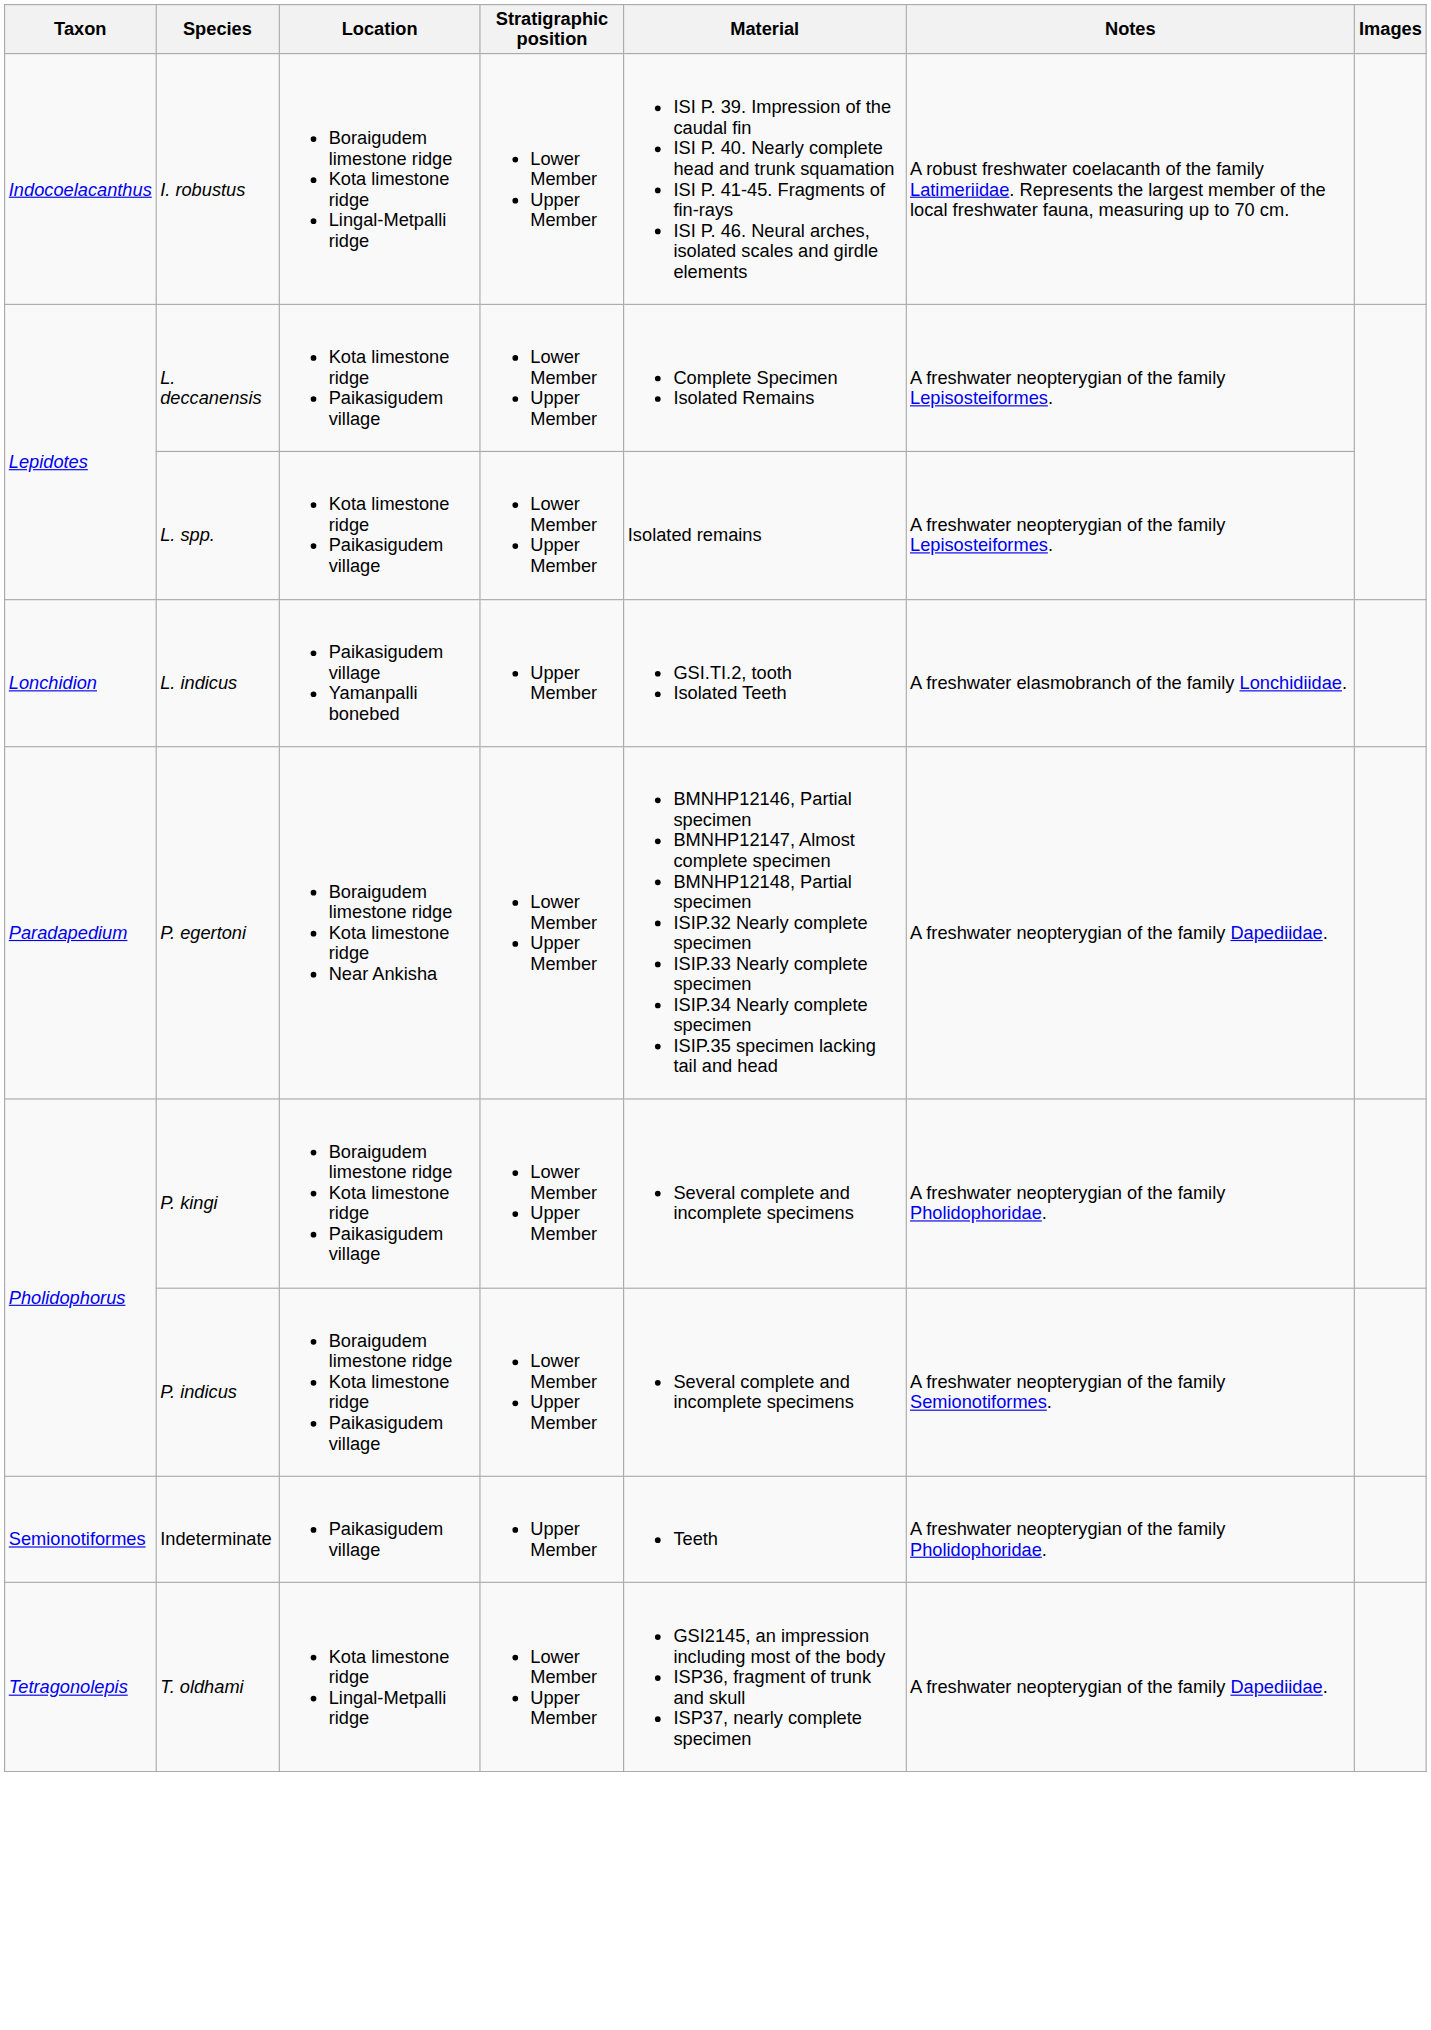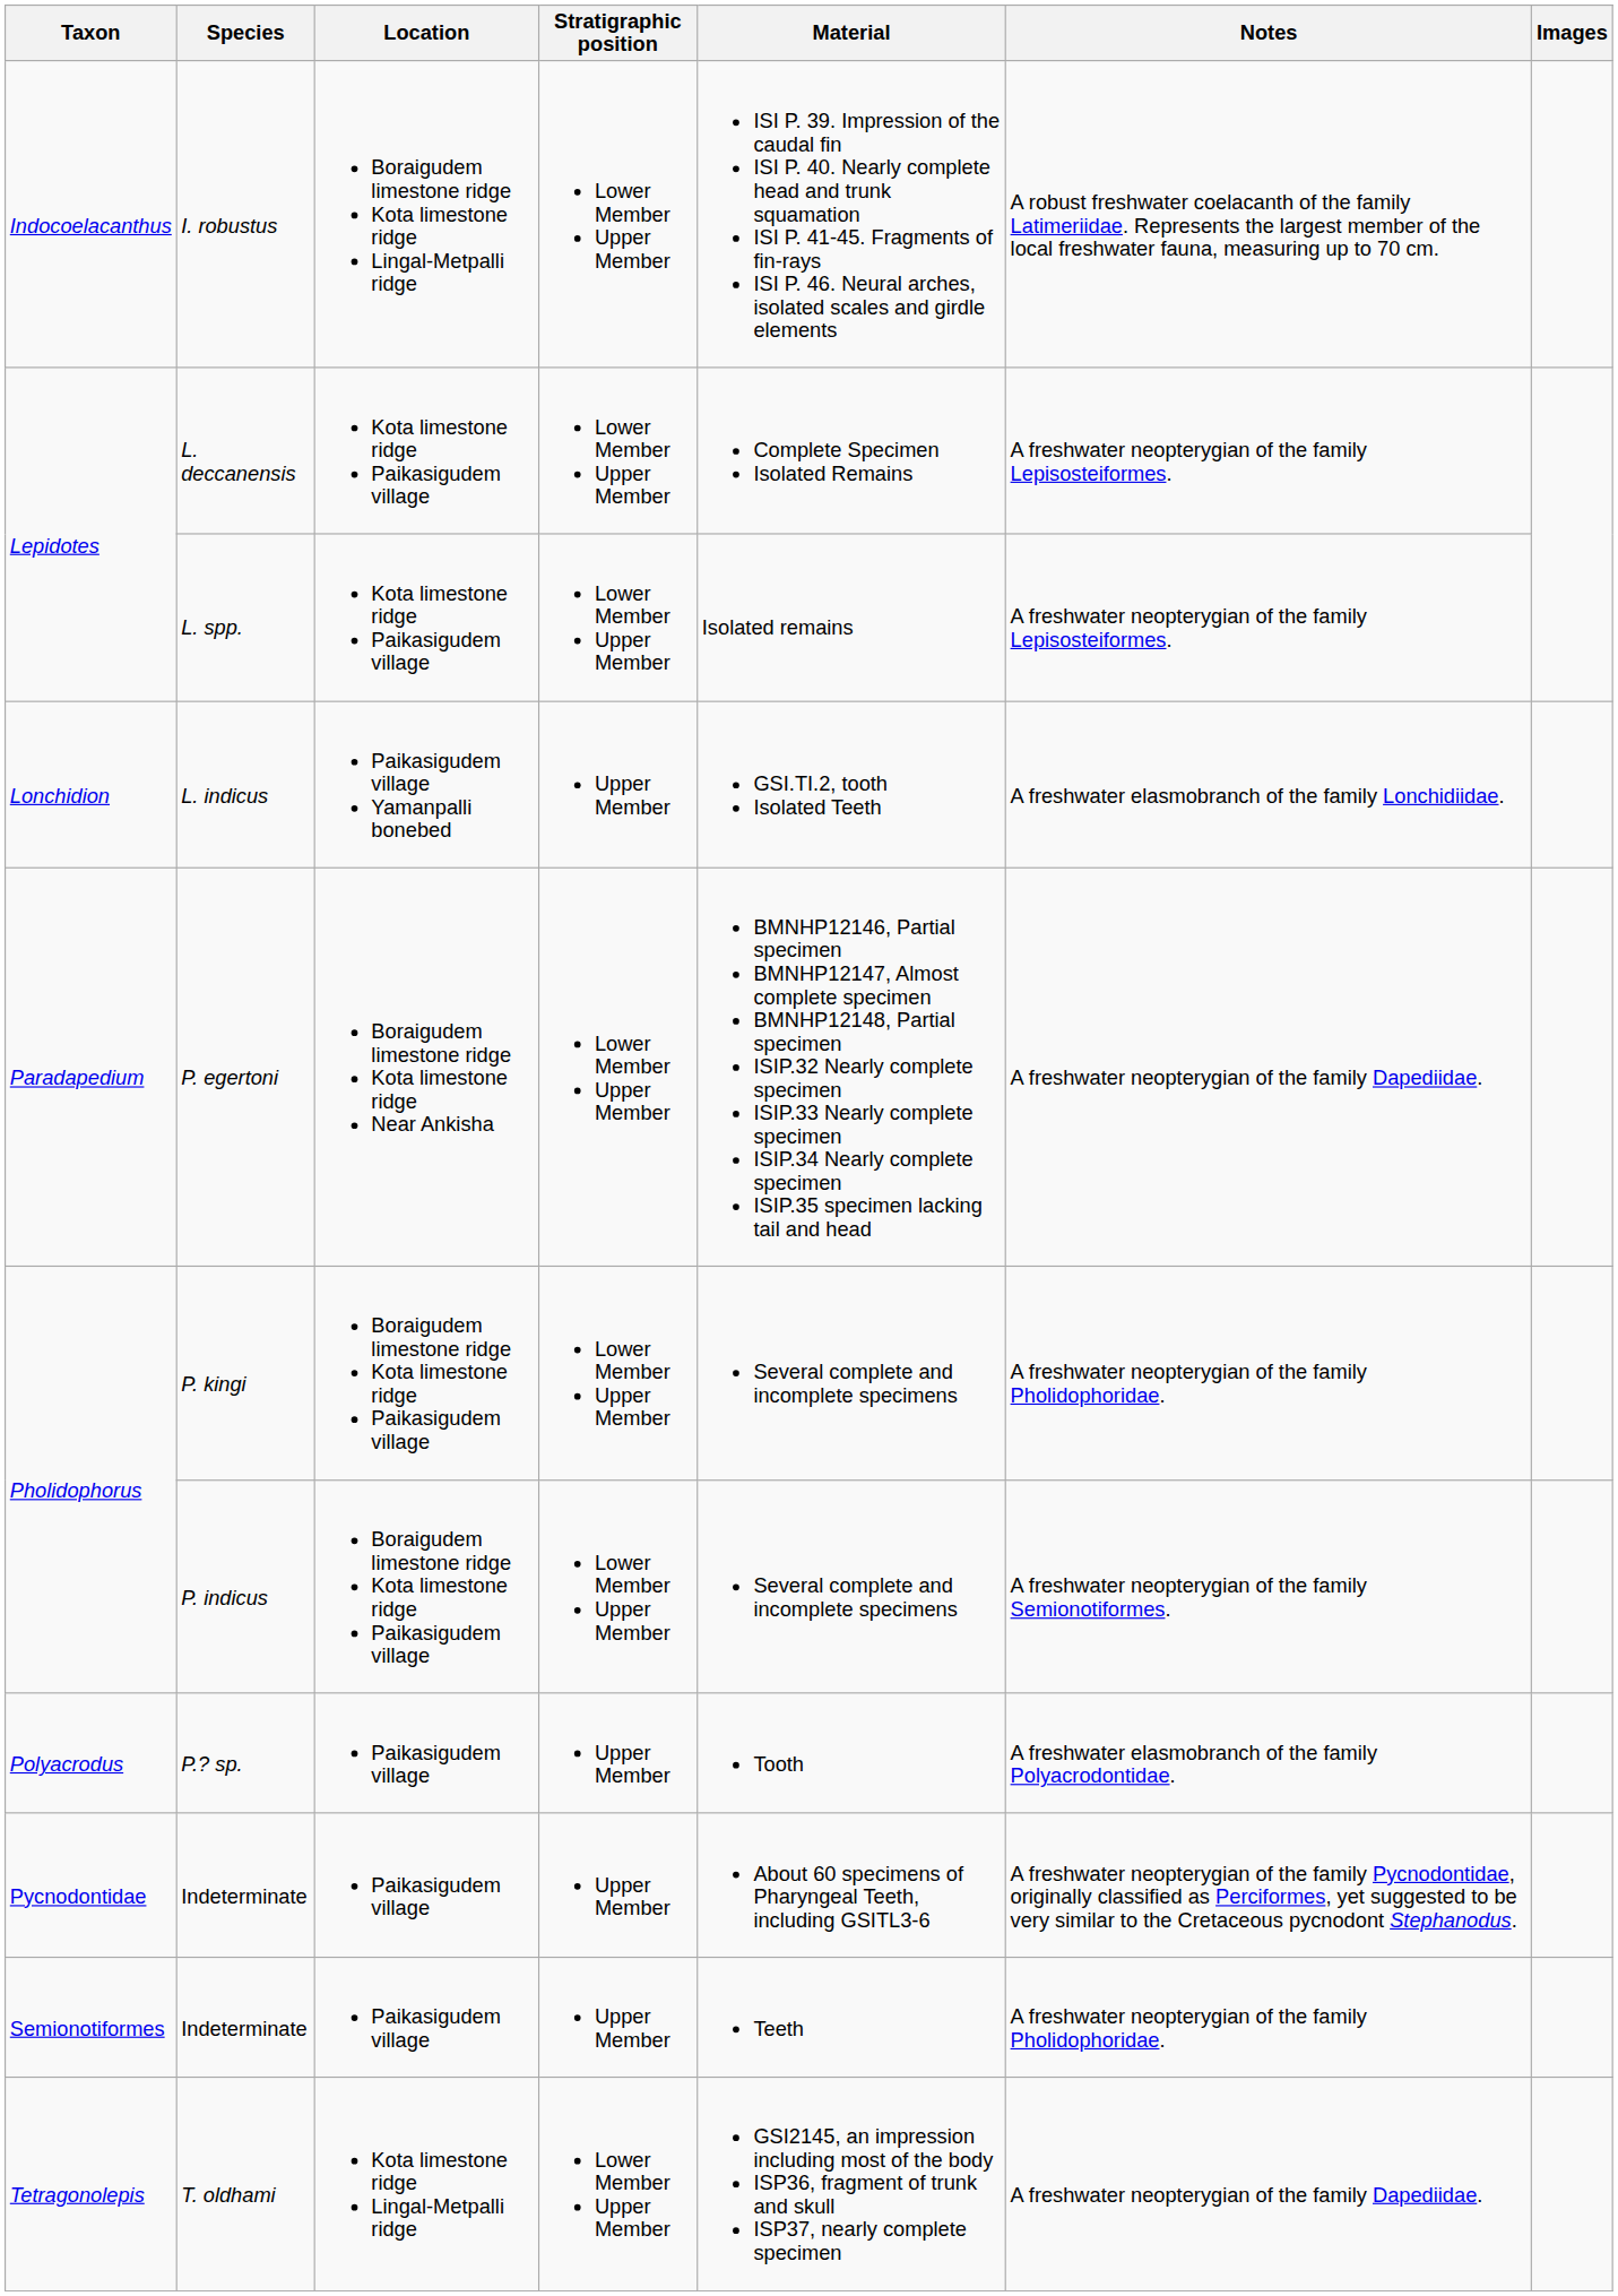 <table class="wikitable" align="center">
 <tr>
 <th>Taxon</th>
 <th>Species</th>
 <th>Location</th>
 <th>Stratigraphic position</th>
 <th>Material</th>
 <th>Notes</th>
 <th>Images</th>
 </tr>
 <tr>
 <td><br><em><a href='#'>Indocoelacanthus</a></em></td>
 <td><br><em>I. robustus</em></td>
 <td><br><ul><li>Boraigudem limestone ridge</li><li>Kota limestone ridge</li><li>Lingal-Metpalli ridge</li></ul></td>
 <td><br><ul><li>Lower Member</li><li>Upper Member</li></ul></td>
 <td><br><ul><li>ISI P. 39. Impression of the caudal fin</li><li>ISI P. 40. Nearly complete head and trunk squamation</li><li>ISI P. 41-45. Fragments of fin-rays</li><li>ISI P. 46. Neural arches, isolated scales and girdle elements</li></ul></td>
 <td><br>A robust freshwater coelacanth of the family <a href='#'>Latimeriidae</a>. Represents the largest member of the local freshwater fauna, measuring up to 70 cm.</td>
 <td></td>
 </tr>
 <tr>
 <td rowspan="2"><br><em><a href='#'>Lepidotes</a></em></td>
 <td><br><em>L. deccanensis</em></td>
 <td><br><ul><li>Kota limestone ridge</li><li>Paikasigudem village</li></ul></td>
 <td><br><ul><li>Lower Member</li><li>Upper Member</li></ul></td>
 <td><br><ul><li>Complete Specimen</li><li>Isolated Remains</li></ul></td>
 <td><br>A freshwater neopterygian of the family <a href='#'>Lepisosteiformes</a>.</td>
 <td rowspan="2"><br></td>
 </tr>
 <tr>
 <td><br><em>L. spp.</em></td>
 <td><br><ul><li>Kota limestone ridge</li><li>Paikasigudem village</li></ul></td>
 <td><br><ul><li>Lower Member</li><li>Upper Member</li></ul></td>
 <td><br>Isolated remains</td>
 <td><br>A freshwater neopterygian of the family <a href='#'>Lepisosteiformes</a>.</td>
 </tr>
 <tr>
 <td><br><em><a href='#'>Lonchidion</a></em></td>
 <td><br><em>L. indicus</em></td>
 <td><br><ul><li>Paikasigudem village</li><li>Yamanpalli bonebed</li></ul></td>
 <td><br><ul><li>Upper Member</li></ul></td>
 <td><br><ul><li>GSI.TI.2, tooth</li><li>Isolated Teeth</li></ul></td>
 <td><br>A freshwater elasmobranch of the family <a href='#'>Lonchidiidae</a>.</td>
 <td></td>
 </tr>
 <tr>
 <td><br><em><a href='#'>Paradapedium</a></em></td>
 <td><br><em>P.  egertoni</em></td>
 <td><br><ul><li>Boraigudem limestone ridge</li><li>Kota limestone ridge</li><li>Near Ankisha</li></ul></td>
 <td><br><ul><li>Lower Member</li><li>Upper Member</li></ul></td>
 <td><br><ul><li>BMNHP12146, Partial specimen</li><li>BMNHP12147, Almost complete specimen</li><li>BMNHP12148, Partial specimen</li><li>ISIP.32 Nearly complete specimen</li><li>ISIP.33 Nearly complete specimen</li><li>ISIP.34 Nearly complete specimen</li><li>ISIP.35 specimen lacking tail and head</li></ul></td>
 <td><br>A freshwater neopterygian of the family <a href='#'>Dapediidae</a>.</td>
 <td></td>
 </tr>
 <tr>
 <td rowspan="2"><br><em><a href='#'>Pholidophorus</a></em></td>
 <td><br><em>P. kingi</em></td>
 <td><br><ul><li>Boraigudem limestone ridge</li><li>Kota limestone ridge</li><li>Paikasigudem village</li></ul></td>
 <td><br><ul><li>Lower Member</li><li>Upper Member</li></ul></td>
 <td><br><ul><li>Several complete and incomplete specimens</li></ul></td>
 <td><br>A freshwater neopterygian of the family <a href='#'>Pholidophoridae</a>.</td>
 <td></td>
 </tr>
 <tr>
 <td><br><em>P. indicus</em></td>
 <td><br><ul><li>Boraigudem limestone ridge</li><li>Kota limestone ridge</li><li>Paikasigudem village</li></ul></td>
 <td><br><ul><li>Lower Member</li><li>Upper Member</li></ul></td>
 <td><br><ul><li>Several complete and incomplete specimens</li></ul></td>
 <td><br>A freshwater neopterygian of the family <a href='#'>Semionotiformes</a>.</td>
 <td></td>
 </tr>
 <tr>
+<td><br><em><a href='#'>Polyacrodus</a></em></td>
+<td><br><em>P.? sp.</em></td>
+<td><br><ul><li>Paikasigudem village</li></ul></td>
+<td><br><ul><li>Upper Member</li></ul></td>
+<td><br><ul><li>Tooth</li></ul></td>
+<td><br>A freshwater elasmobranch of the family <a href='#'>Polyacrodontidae</a>.</td>
+<td></td>
+</tr>
+<tr>
+<td><br><a href='#'>Pycnodontidae</a></td>
+<td><br>Indeterminate</td>
+<td><br><ul><li>Paikasigudem village</li></ul></td>
+<td><br><ul><li>Upper Member</li></ul></td>
+<td><br><ul><li>About 60 specimens of Pharyngeal Teeth, including GSITL3-6</li></ul></td>
+<td><br>A freshwater neopterygian of the family <a href='#'>Pycnodontidae</a>, originally classified as <a href='#'>Perciformes</a>, yet suggested to be very similar to the Cretaceous pycnodont <em><a href='#'>Stephanodus</a></em>.</td>
+<td></td>
+</tr>
+<tr>
 <td><br><a href='#'>Semionotiformes</a></td>
 <td><br>Indeterminate</td>
 <td><br><ul><li>Paikasigudem village</li></ul></td>
 <td><br><ul><li>Upper Member</li></ul></td>
 <td><br><ul><li>Teeth</li></ul></td>
 <td><br>A freshwater neopterygian of the family <a href='#'>Pholidophoridae</a>.</td>
 <td></td>
 </tr>
 <tr>
 <td><br><em><a href='#'>Tetragonolepis</a></em></td>
 <td><br><em>T. oldhami</em></td>
 <td><br><ul><li>Kota limestone ridge</li><li>Lingal-Metpalli ridge</li></ul></td>
 <td><br><ul><li>Lower Member</li><li>Upper Member</li></ul></td>
 <td><br><ul><li>GSI2145, an impression including most of the body</li><li>ISP36, fragment of trunk and skull</li><li>ISP37, nearly complete specimen</li></ul></td>
 <td><br>A freshwater neopterygian of the family <a href='#'>Dapediidae</a>.</td>
 <td><br></td>
 </tr>
 <tr>
 </tr>
 </table>
